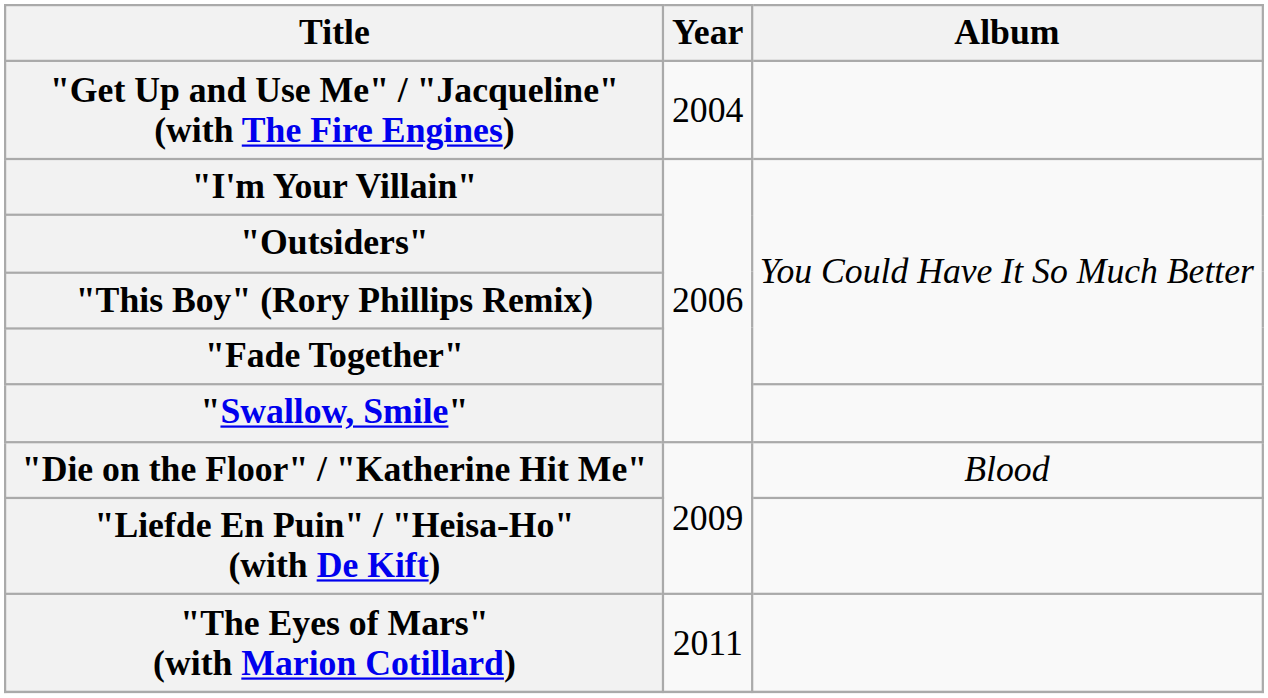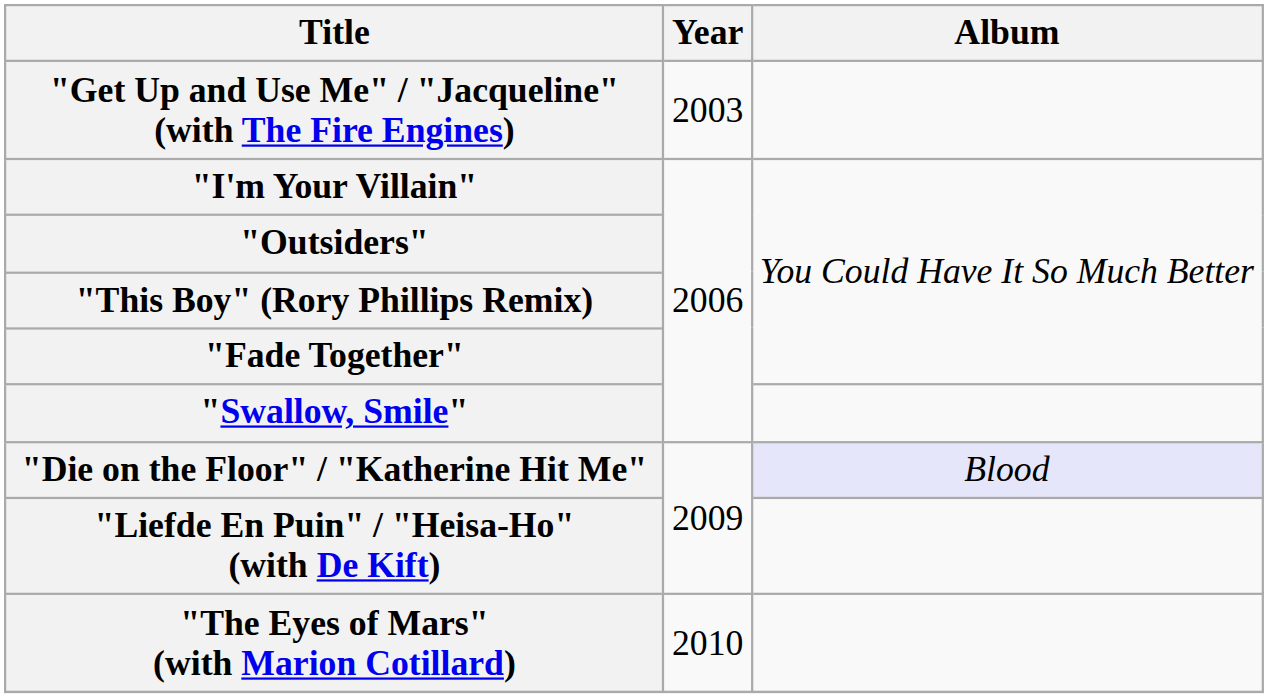 <table class="wikitable plainrowheaders" style="text-align:center;" border="1">
 <tr>
 <th scope="col" style="width:18em;">Title</th>
 <th scope="col">Year</th>
 <th scope="col">Album</th>
 </tr>
 <tr>
 <th scope="row">"Get Up and Use Me" / "Jacqueline"<br><span>(with <a href='#'>The Fire Engines</a>)</span></th>
-<td>2004</td>
+<td>2003</td>
 <td></td>
 </tr>
 <tr>
 <th scope="row">"I'm Your Villain"</th>
 <td rowspan="5">2006</td>
 <td rowspan="4"><em>You Could Have It So Much Better</em></td>
 </tr>
 <tr>
 <th scope="row">"Outsiders"</th>
 </tr>
 <tr>
 <th scope="row">"This Boy" (Rory Phillips Remix)</th>
 </tr>
 <tr>
 <th scope="row">"Fade Together"</th>
 </tr>
 <tr>
 <th scope="row">"<a href='#'>Swallow, Smile</a>"</th>
 <td></td>
 </tr>
 <tr>
 <th scope="row">"Die on the Floor" / "Katherine Hit Me"</th>
 <td rowspan="2">2009</td>
-<td><em>Blood</em></td>
+<td style="background: lavender;"><em>Blood</em></td>
 </tr>
 <tr>
 <th scope="row">"Liefde En Puin" / "Heisa-Ho"<br><span>(with <a href='#'>De Kift</a>)</span></th>
 <td></td>
 </tr>
 <tr>
 <th scope="row">"The Eyes of Mars"<br><span>(with <a href='#'>Marion Cotillard</a>)</span></th>
-<td>2011</td>
+<td>2010</td>
 <td></td>
 </tr>
 <tr>
 </tr>
 </table>
